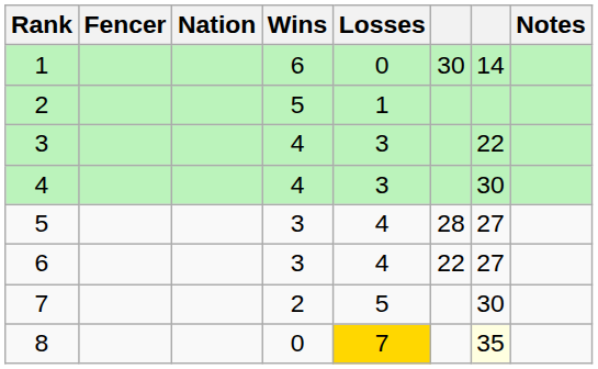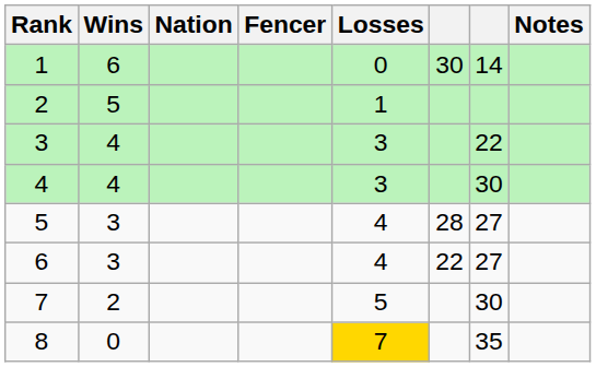 <table class="wikitable sortable" style="text-align: center;">
 <tr>
 <th>Rank</th>
+<th>Wins</th>
+<th>Nation</th>
 <th>Fencer</th>
-<th>Nation</th>
-<th>Wins</th>
 <th>Losses</th>
 <th></th>
 <th></th>
 <th>Notes</th>
 </tr>
 <tr style="background:#bbf3bb;">
 <td>1</td>
+<td>6</td>
 <td align=left></td>
 <td align=left></td>
-<td>6</td>
 <td>0</td>
 <td>30</td>
 <td>14</td>
 <td></td>
 </tr>
 <tr style="background:#bbf3bb;">
 <td>2</td>
+<td>5</td>
 <td align=left></td>
 <td align=left></td>
-<td>5</td>
 <td>1</td>
 <td></td>
 <td></td>
 <td></td>
 </tr>
 <tr style="background:#bbf3bb;">
 <td>3</td>
+<td>4</td>
 <td align=left></td>
 <td align=left></td>
-<td>4</td>
 <td>3</td>
 <td></td>
 <td>22</td>
 <td></td>
 </tr>
 <tr style="background:#bbf3bb;">
 <td>4</td>
+<td>4</td>
 <td align=left></td>
 <td align=left></td>
-<td>4</td>
 <td>3</td>
 <td></td>
 <td>30</td>
 <td></td>
 </tr>
 <tr>
 <td>5</td>
+<td>3</td>
 <td align=left></td>
 <td align=left></td>
-<td>3</td>
 <td>4</td>
 <td>28</td>
 <td>27</td>
 <td></td>
 </tr>
 <tr>
 <td>6</td>
+<td>3</td>
 <td align=left></td>
 <td align=left></td>
-<td>3</td>
 <td>4</td>
 <td>22</td>
 <td>27</td>
 <td></td>
 </tr>
 <tr>
 <td>7</td>
+<td>2</td>
 <td align=left></td>
 <td align=left></td>
-<td>2</td>
 <td>5</td>
 <td></td>
 <td>30</td>
 <td></td>
 </tr>
 <tr>
 <td>8</td>
+<td>0</td>
 <td align=left></td>
 <td align=left></td>
-<td>0</td>
 <td style="background: gold;">7</td>
 <td></td>
-<td style="background: lightyellow;">35</td>
+<td>35</td>
 <td></td>
 </tr>
 </table>
